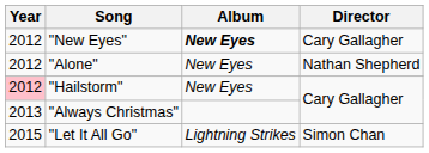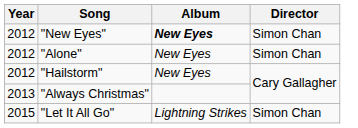 <table class="wikitable sortable">
 <tr>
 <th>Year</th>
 <th>Song</th>
 <th>Album</th>
 <th>Director</th>
 </tr>
 <tr>
 <td>2012</td>
 <td>"New Eyes" <br></td>
 <td><strong><em>New Eyes</em></strong></td>
-<td>Cary Gallagher</td>
+<td>Simon Chan</td>
 </tr>
 <tr>
 <td>2012</td>
 <td>"Alone" <br></td>
 <td><em>New Eyes</em></td>
-<td>Nathan Shepherd</td>
+<td>Simon Chan</td>
 </tr>
 <tr>
-<td style="background: pink;">2012</td>
+<td>2012</td>
 <td>"Hailstorm" <br></td>
 <td><em>New Eyes</em></td>
 <td style="text-align:left;" rowspan="2">Cary Gallagher</td>
 </tr>
 <tr>
 <td>2013</td>
 <td>"Always Christmas" <br></td>
 </tr>
 <tr>
 <td>2015</td>
 <td>"Let It All Go" <br></td>
 <td><em>Lightning Strikes</em></td>
 <td>Simon Chan</td>
 </tr>
 </table>
